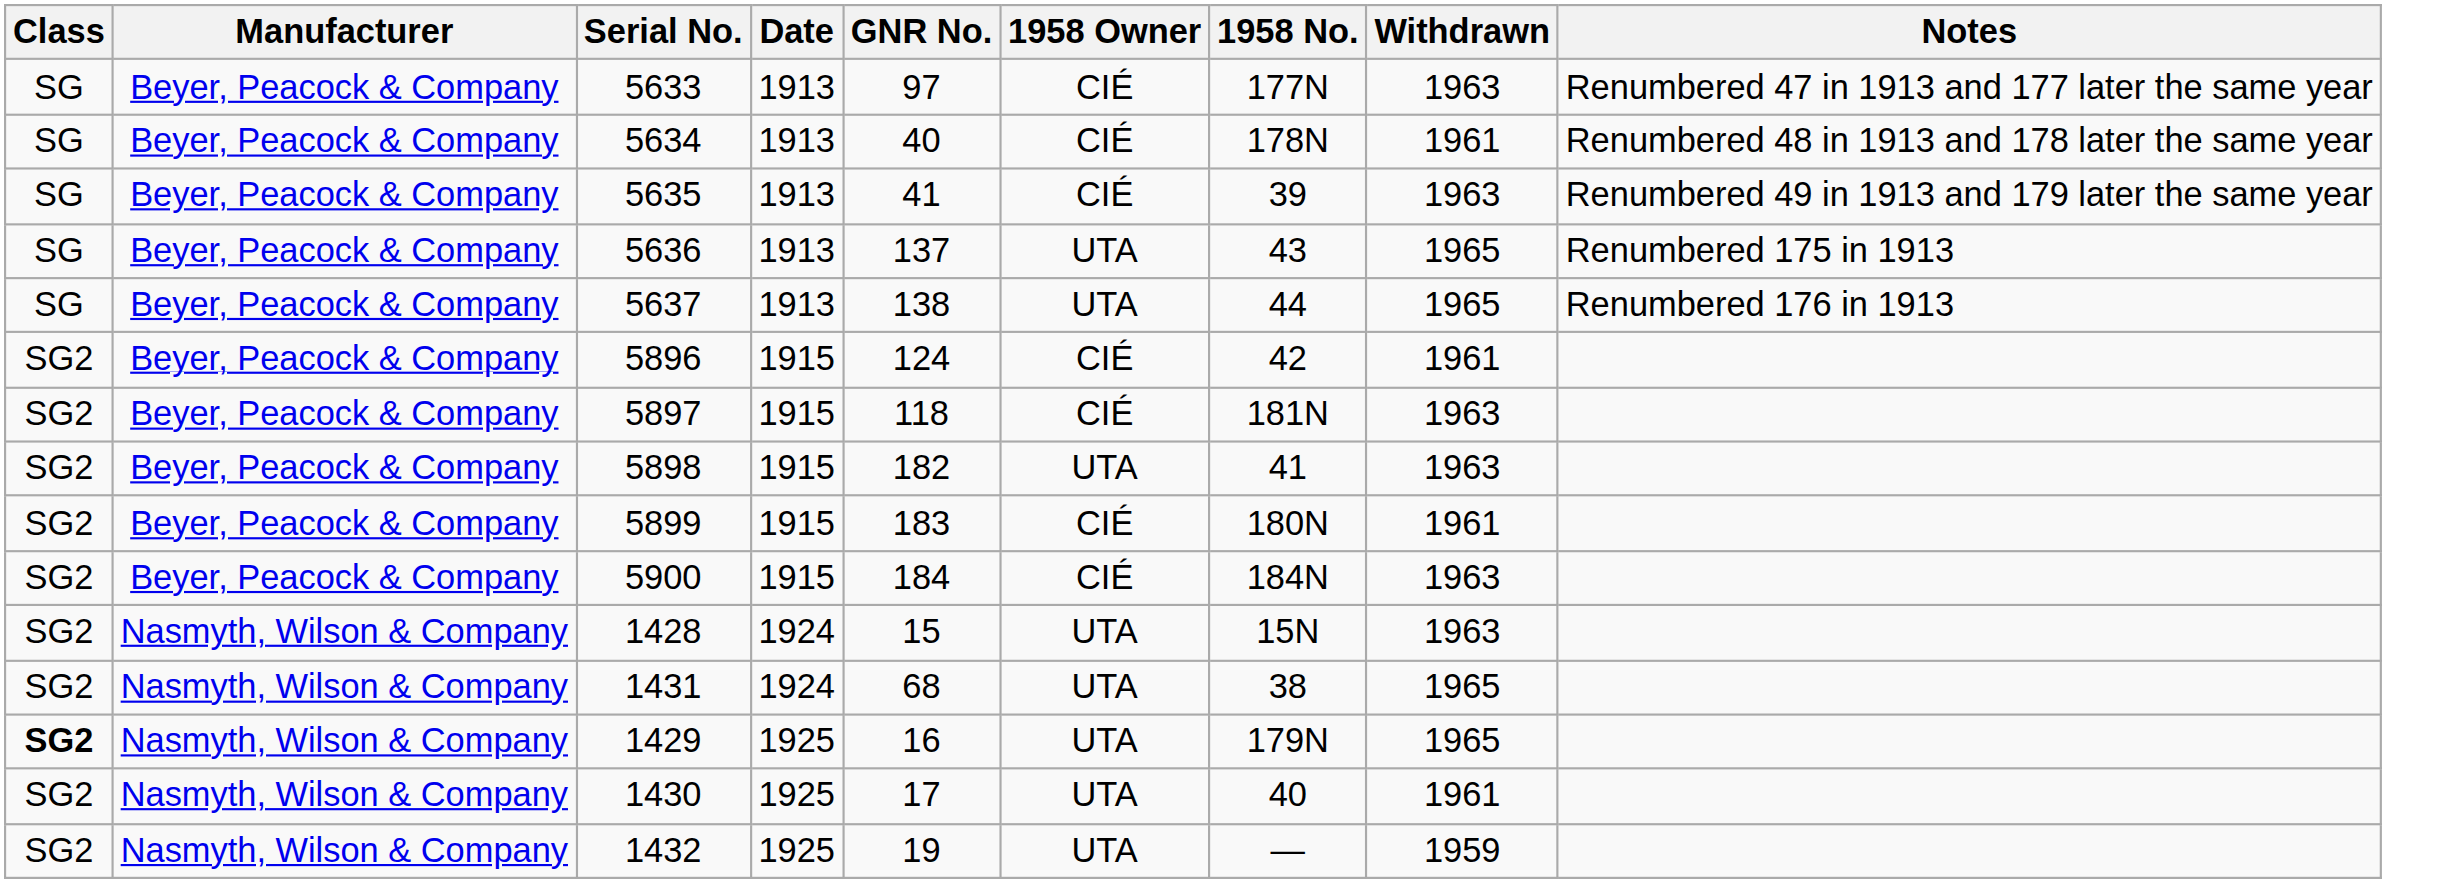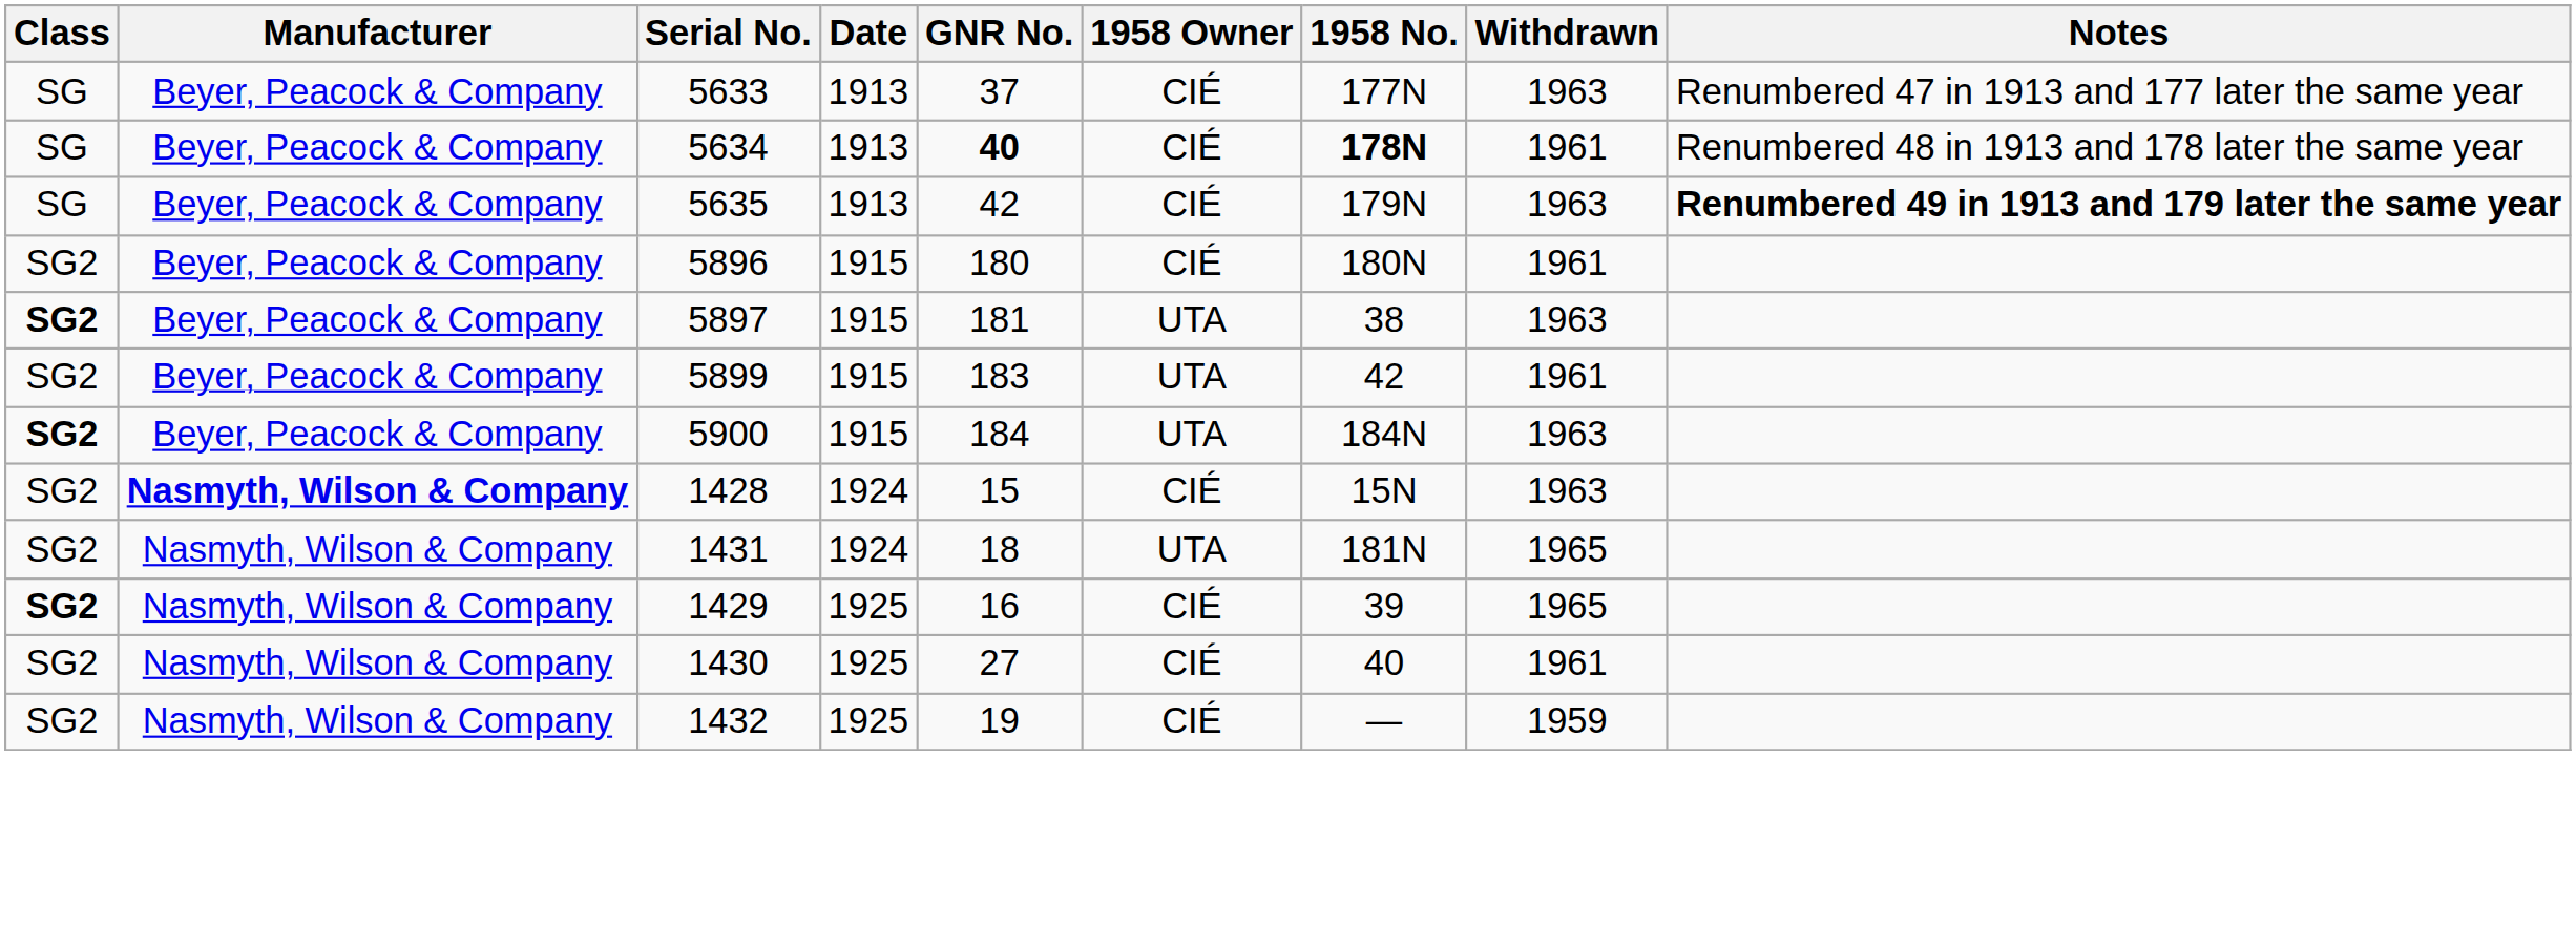 <table class="wikitable sortable" style=text-align:center>
 <tr>
 <th>Class</th>
 <th>Manufacturer</th>
 <th>Serial No.</th>
 <th>Date</th>
 <th>GNR No.</th>
 <th>1958 Owner</th>
 <th>1958 No.</th>
 <th>Withdrawn</th>
 <th>Notes</th>
 </tr>
 <tr>
 <td>SG</td>
 <td><a href='#'>Beyer, Peacock & Company</a></td>
 <td>5633</td>
 <td>1913</td>
-<td>97</td>
+<td>37</td>
 <td>CIÉ</td>
 <td>177N</td>
 <td>1963</td>
 <td align=left>Renumbered 47 in 1913 and 177 later the same year</td>
 </tr>
 <tr>
 <td>SG</td>
 <td><a href='#'>Beyer, Peacock & Company</a></td>
 <td>5634</td>
 <td>1913</td>
-<td>40</td>
+<td><strong>40</strong></td>
 <td>CIÉ</td>
-<td>178N</td>
+<td><strong>178N</strong></td>
 <td>1961</td>
 <td align=left>Renumbered 48 in 1913 and 178 later the same year</td>
 </tr>
 <tr>
 <td>SG</td>
 <td><a href='#'>Beyer, Peacock & Company</a></td>
 <td>5635</td>
 <td>1913</td>
-<td>41</td>
+<td>42</td>
 <td>CIÉ</td>
-<td>39</td>
+<td>179N</td>
 <td>1963</td>
-<td align=left>Renumbered 49 in 1913 and 179 later the same year</td>
-</tr>
-<tr>
-<td>SG</td>
-<td><a href='#'>Beyer, Peacock & Company</a></td>
-<td>5636</td>
-<td>1913</td>
-<td>137</td>
-<td>UTA</td>
-<td>43</td>
-<td>1965</td>
-<td align=left>Renumbered 175 in 1913</td>
-</tr>
-<tr>
-<td>SG</td>
-<td><a href='#'>Beyer, Peacock & Company</a></td>
-<td>5637</td>
-<td>1913</td>
-<td>138</td>
-<td>UTA</td>
-<td>44</td>
-<td>1965</td>
-<td align=left>Renumbered 176 in 1913</td>
+<td align=left><strong>Renumbered 49 in 1913 and 179 later the same year</strong></td>
 </tr>
 <tr>
 <td>SG2</td>
 <td><a href='#'>Beyer, Peacock & Company</a></td>
 <td>5896</td>
 <td>1915</td>
-<td>124</td>
+<td>180</td>
 <td>CIÉ</td>
-<td>42</td>
+<td>180N</td>
 <td>1961</td>
 <td align=left></td>
 </tr>
 <tr>
-<td>SG2</td>
+<td><strong>SG2</strong></td>
 <td><a href='#'>Beyer, Peacock & Company</a></td>
 <td>5897</td>
 <td>1915</td>
-<td>118</td>
-<td>CIÉ</td>
-<td>181N</td>
-<td>1963</td>
-<td align=left></td>
-</tr>
-<tr>
-<td>SG2</td>
-<td><a href='#'>Beyer, Peacock & Company</a></td>
-<td>5898</td>
-<td>1915</td>
-<td>182</td>
+<td>181</td>
 <td>UTA</td>
-<td>41</td>
+<td>38</td>
 <td>1963</td>
 <td align=left></td>
 </tr>
 <tr>
 <td>SG2</td>
 <td><a href='#'>Beyer, Peacock & Company</a></td>
 <td>5899</td>
 <td>1915</td>
 <td>183</td>
-<td>CIÉ</td>
-<td>180N</td>
+<td>UTA</td>
+<td>42</td>
 <td>1961</td>
 <td align=left></td>
 </tr>
 <tr>
-<td>SG2</td>
+<td><strong>SG2</strong></td>
 <td><a href='#'>Beyer, Peacock & Company</a></td>
 <td>5900</td>
 <td>1915</td>
 <td>184</td>
-<td>CIÉ</td>
+<td>UTA</td>
 <td>184N</td>
 <td>1963</td>
 <td align=left></td>
 </tr>
 <tr>
 <td>SG2</td>
-<td><a href='#'>Nasmyth, Wilson & Company</a></td>
+<td><strong><a href='#'>Nasmyth, Wilson & Company</a></strong></td>
 <td>1428</td>
 <td>1924</td>
 <td>15</td>
-<td>UTA</td>
+<td>CIÉ</td>
 <td>15N</td>
 <td>1963</td>
 <td align=left></td>
 </tr>
 <tr>
 <td>SG2</td>
 <td><a href='#'>Nasmyth, Wilson & Company</a></td>
 <td>1431</td>
 <td>1924</td>
-<td>68</td>
+<td>18</td>
 <td>UTA</td>
-<td>38</td>
+<td>181N</td>
 <td>1965</td>
 <td align=left></td>
 </tr>
 <tr>
 <td><strong>SG2</strong></td>
 <td><a href='#'>Nasmyth, Wilson & Company</a></td>
 <td>1429</td>
 <td>1925</td>
 <td>16</td>
-<td>UTA</td>
-<td>179N</td>
+<td>CIÉ</td>
+<td>39</td>
 <td>1965</td>
 <td align=left></td>
 </tr>
 <tr>
 <td>SG2</td>
 <td><a href='#'>Nasmyth, Wilson & Company</a></td>
 <td>1430</td>
 <td>1925</td>
-<td>17</td>
-<td>UTA</td>
+<td>27</td>
+<td>CIÉ</td>
 <td>40</td>
 <td>1961</td>
 <td align=left></td>
 </tr>
 <tr>
 <td>SG2</td>
 <td><a href='#'>Nasmyth, Wilson & Company</a></td>
 <td>1432</td>
 <td>1925</td>
 <td>19</td>
-<td>UTA</td>
+<td>CIÉ</td>
 <td>—</td>
 <td>1959</td>
 <td align=left></td>
 </tr>
 <tr>
 </tr>
 </table>
